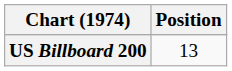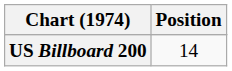 <table class="wikitable plainrowheaders" style="text-align:center">
 <tr>
 <th>Chart (1974)</th>
 <th>Position</th>
 </tr>
 <tr>
 </tr>
 <tr>
 <th scope="row">US <em>Billboard</em> 200</th>
-<td>13</td>
+<td>14</td>
 </tr>
 </table>
